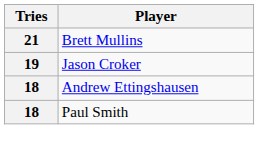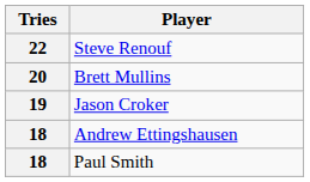 <table class="wikitable" style="text-align:left;">
 <tr>
 <th width=50>Tries</th>
 <th width=200>Player</th>
 </tr>
 <tr>
-<th>21</th>
+<th>22</th>
+<td> <a href='#'>Steve Renouf</a></td>
+</tr>
+<tr>
+<th>20</th>
 <td> <a href='#'>Brett Mullins</a></td>
 </tr>
 <tr>
 <th>19</th>
 <td> <a href='#'>Jason Croker</a></td>
 </tr>
 <tr>
 <th>18</th>
 <td> <a href='#'>Andrew Ettingshausen</a></td>
 </tr>
 <tr>
 <th>18</th>
 <td> Paul Smith</td>
 </tr>
 </table>
